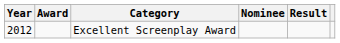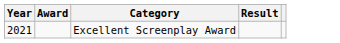 <table class="wikitable plainrowheaders">
 <tr>
 <th>Year</th>
 <th>Award</th>
 <th>Category</th>
-<th>Nominee</th>
 <th>Result</th>
 <th></th>
 </tr>
 <tr>
-<td>2012</td>
+<td>2021</td>
 <td></td>
 <td>Excellent Screenplay Award</td>
 <td></td>
 <td></td>
-<td></td>
 </tr>
 </table>
